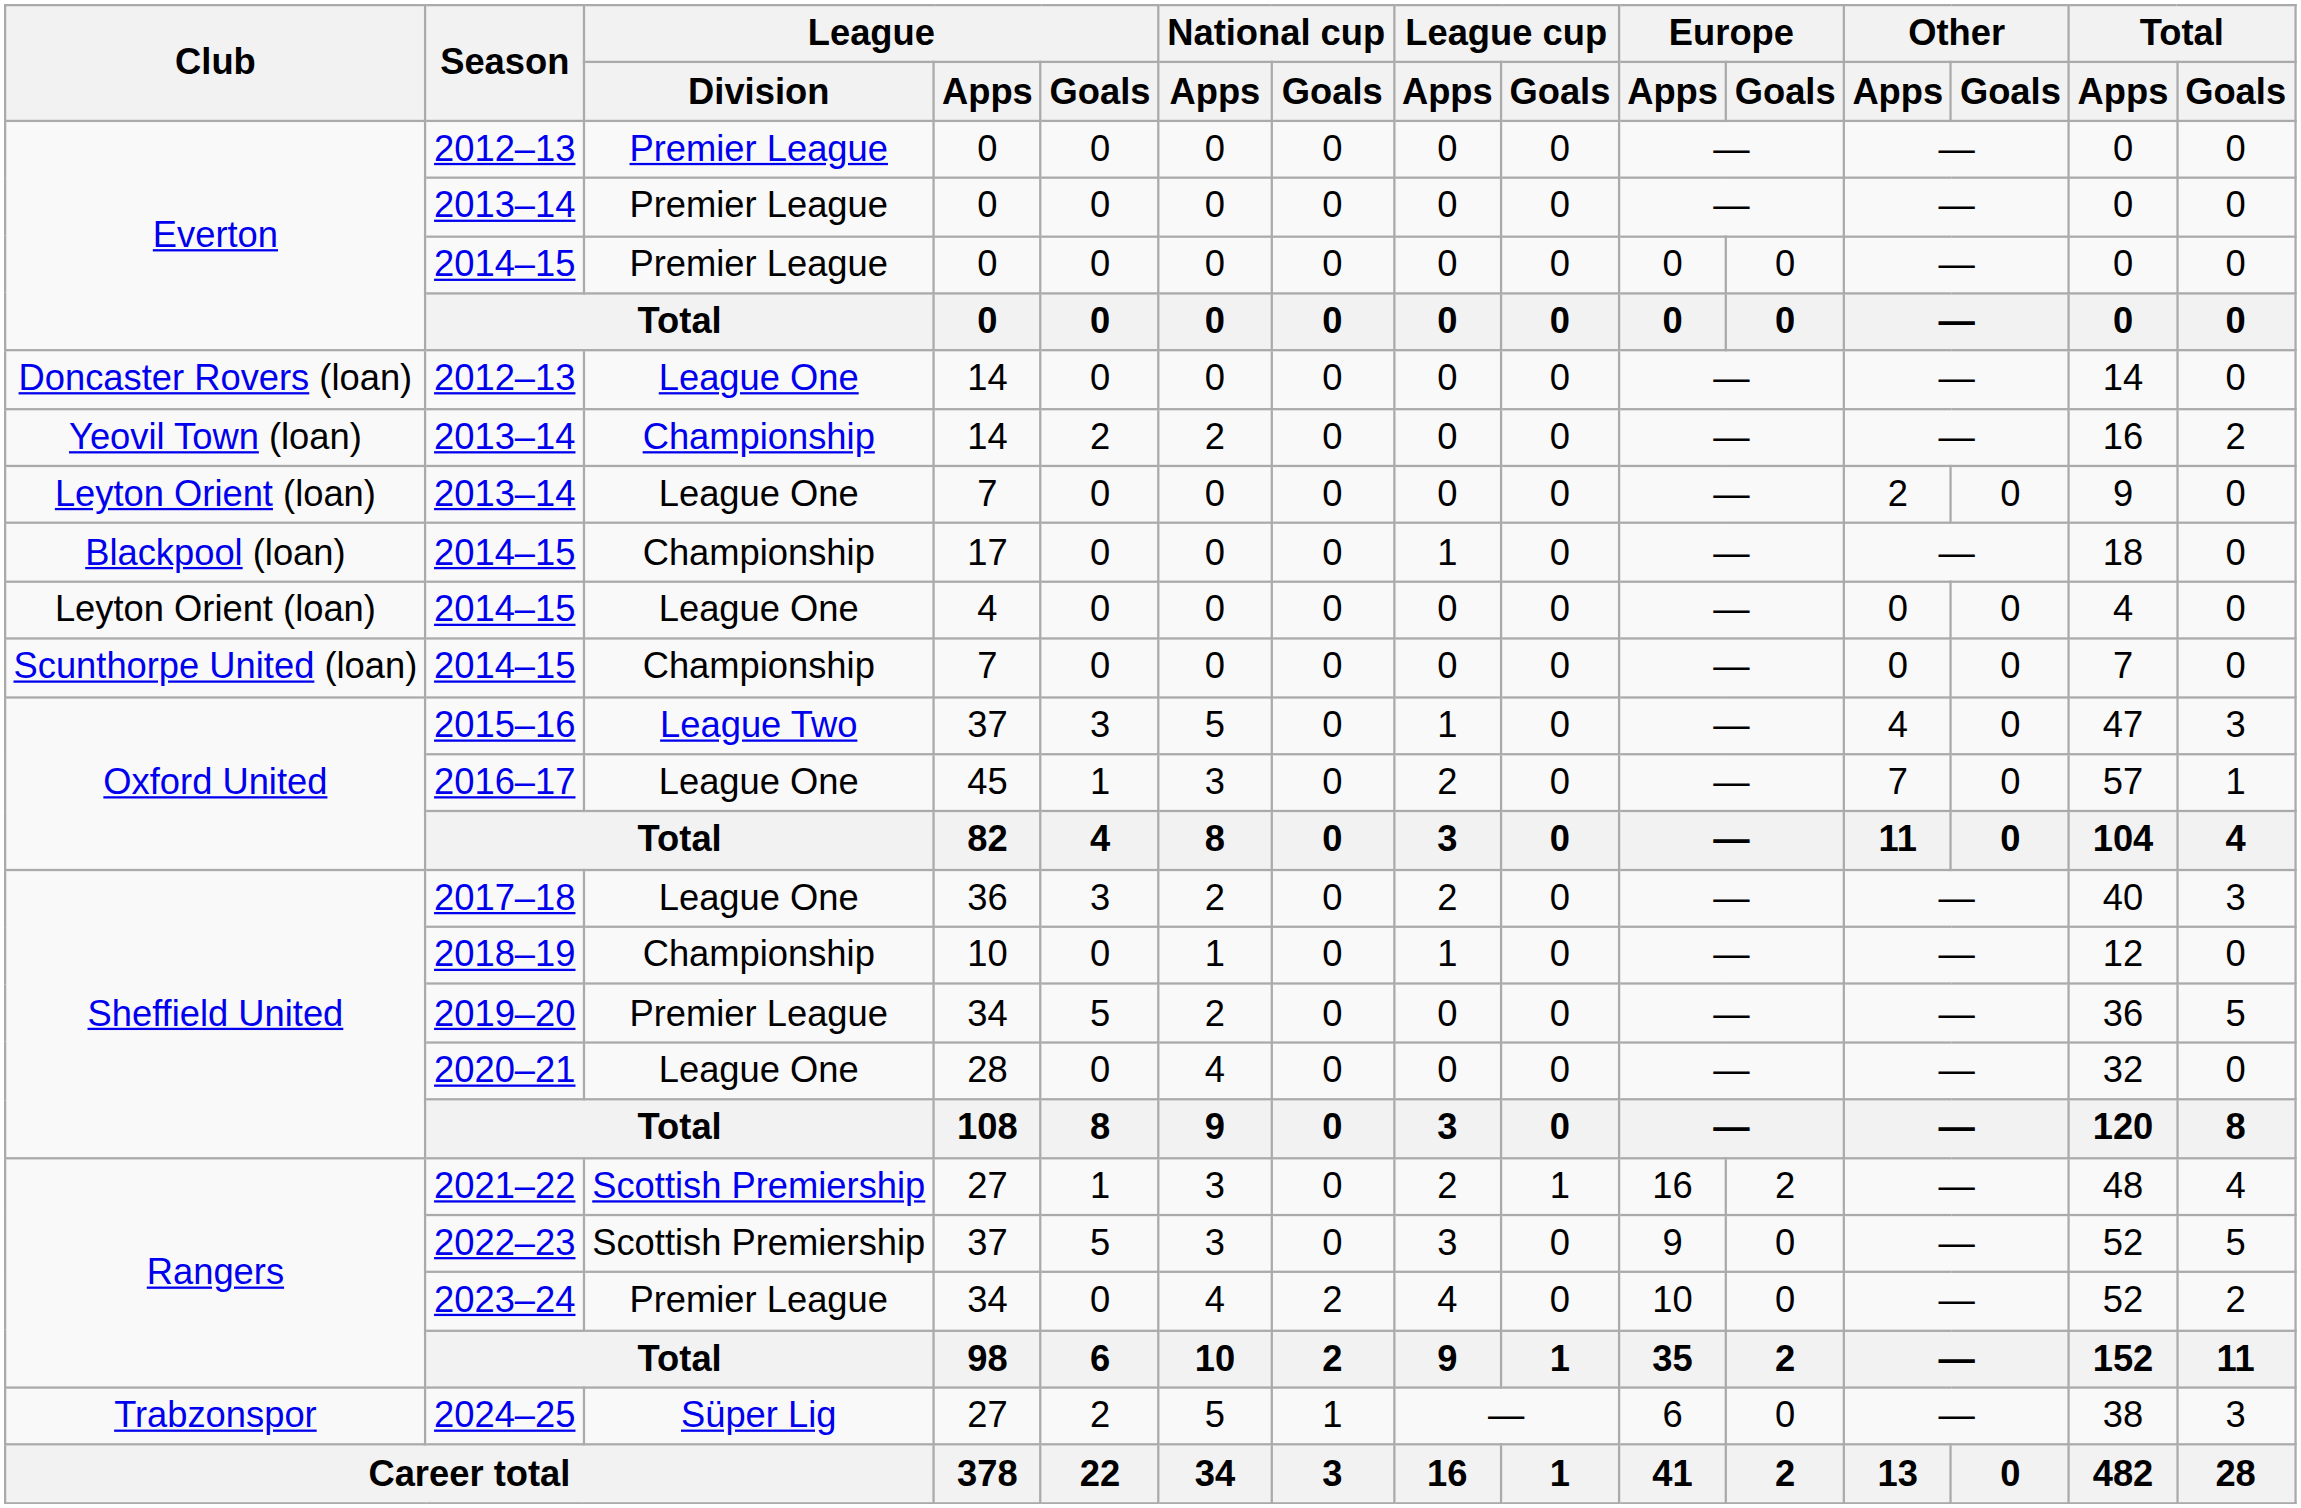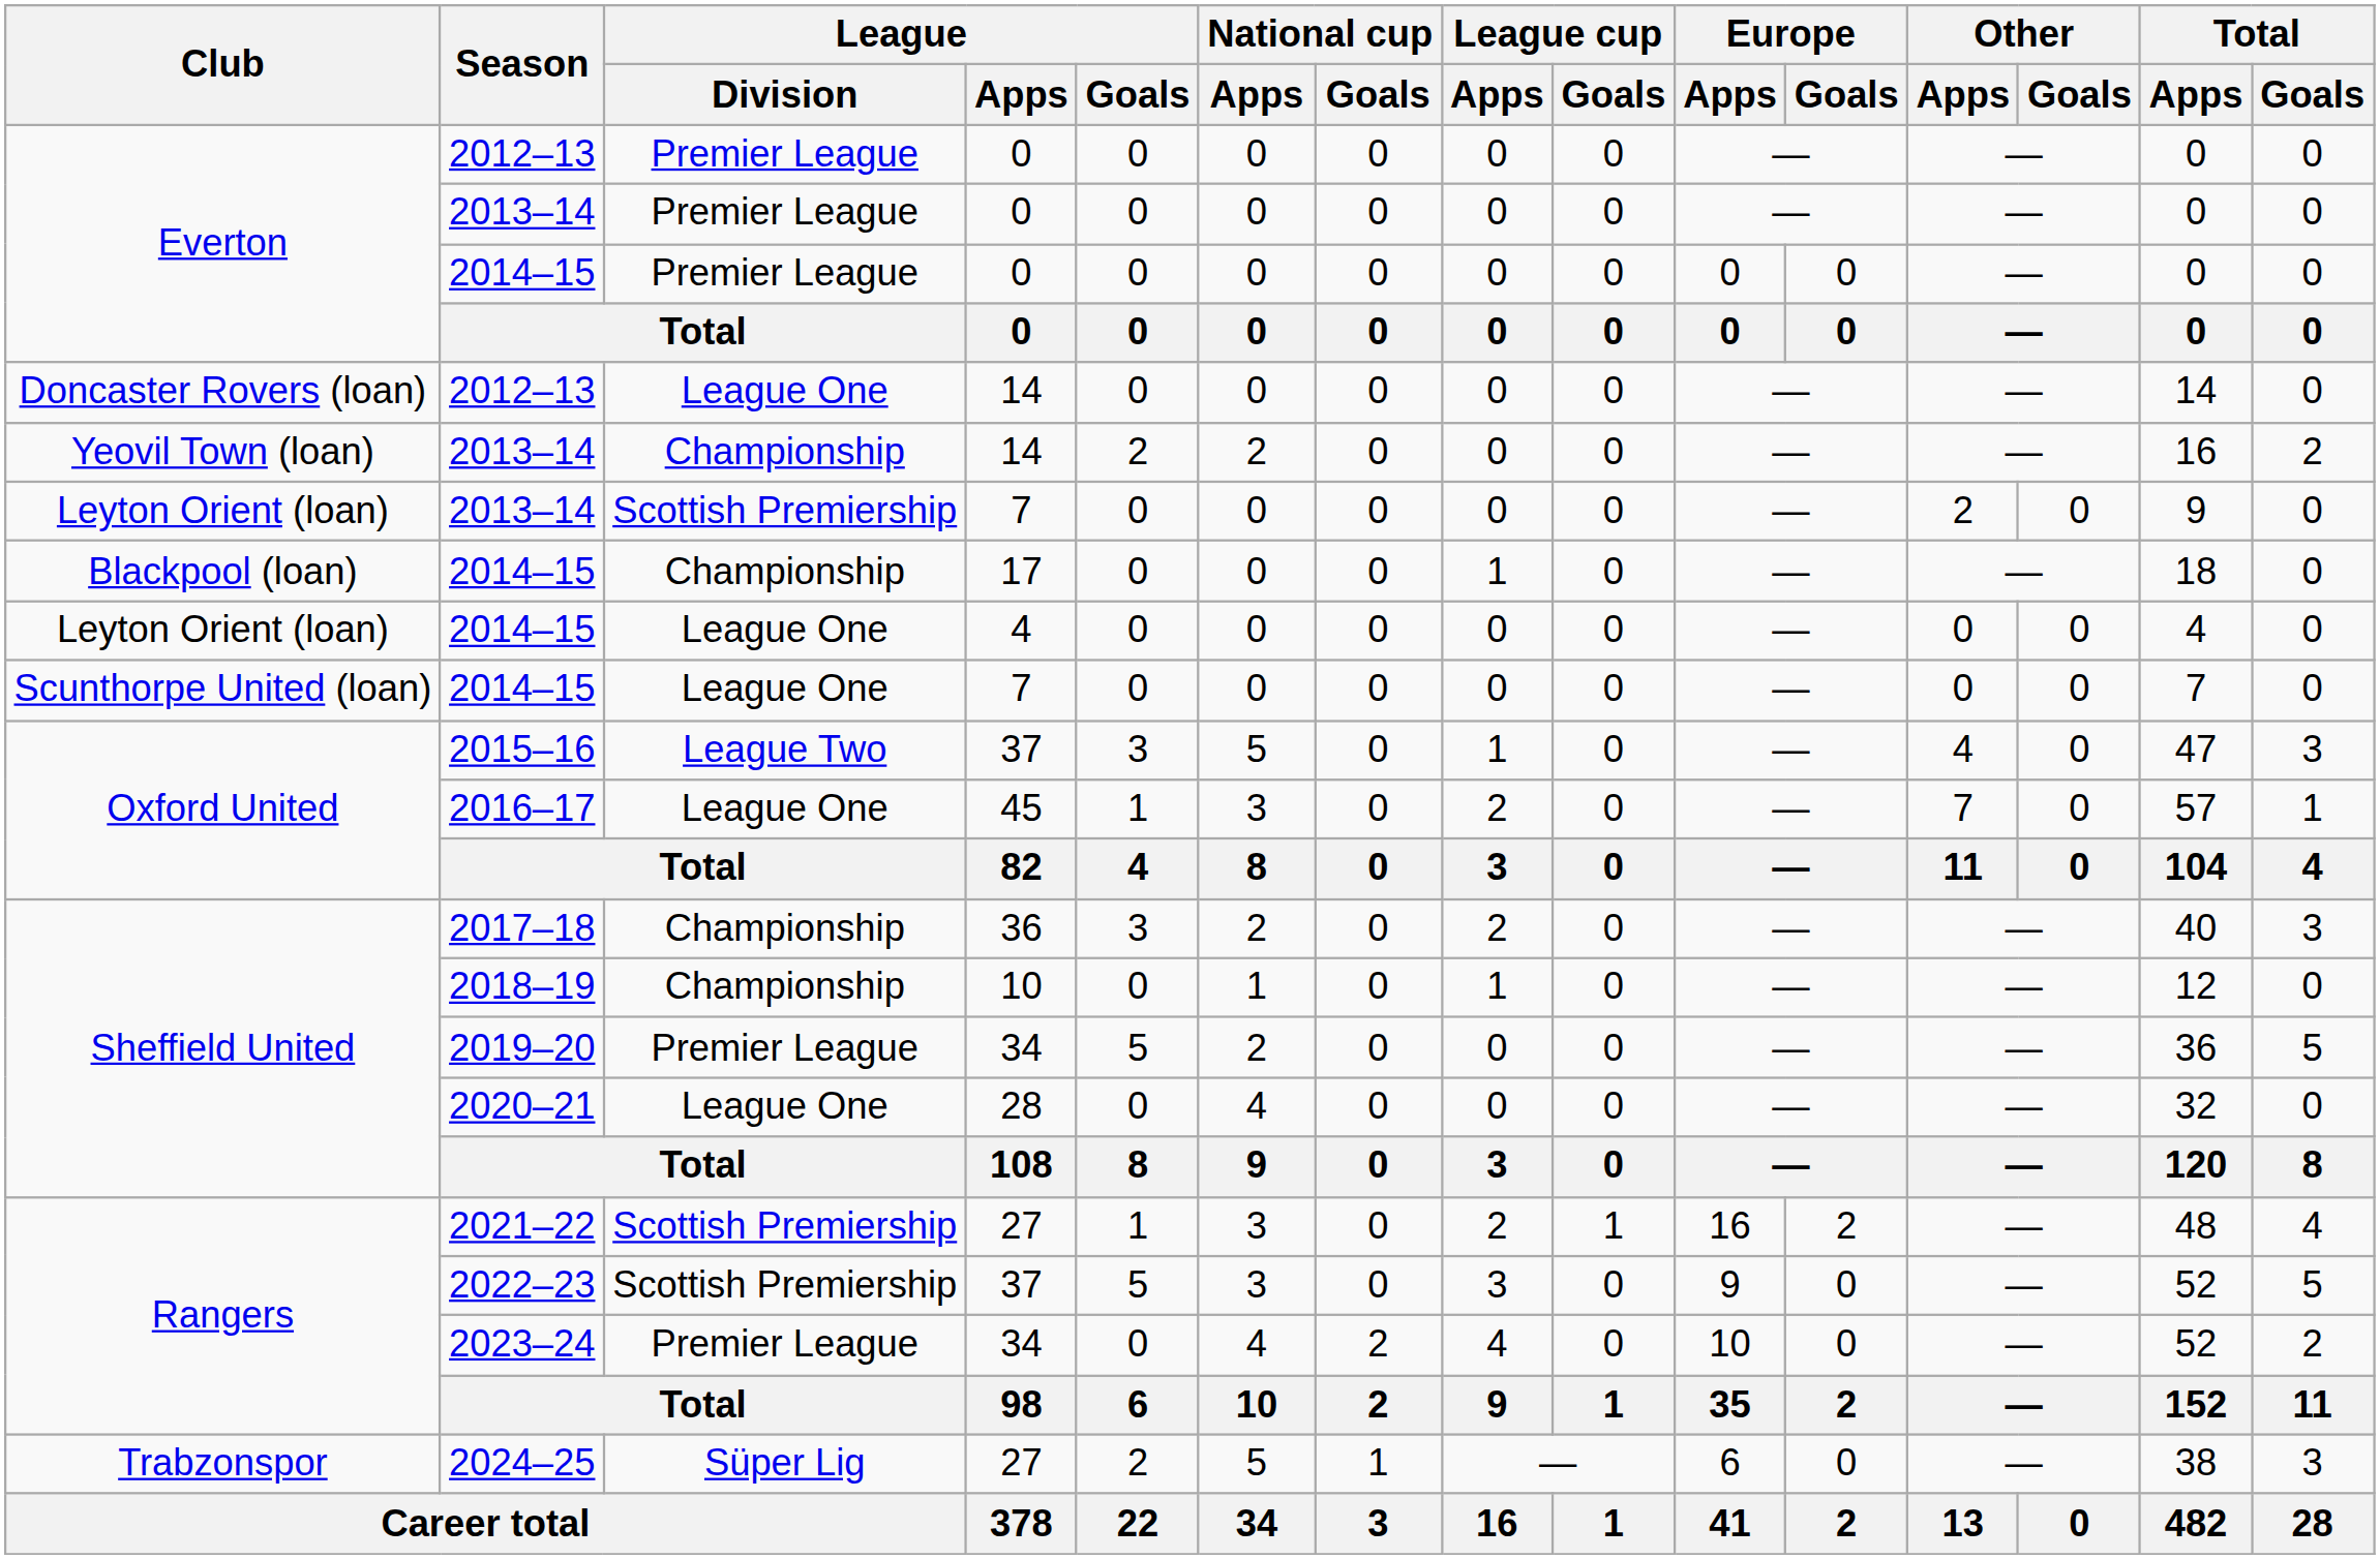 <table class=wikitable style=text-align:center>
 <tr>
 <th rowspan=2>Club</th>
 <th rowspan=2>Season</th>
 <th colspan=3>League</th>
 <th colspan=2>National cup</th>
 <th colspan=2>League cup</th>
 <th colspan=2>Europe</th>
 <th colspan=2>Other</th>
 <th colspan=2>Total</th>
 </tr>
 <tr>
 <th>Division</th>
 <th>Apps</th>
 <th>Goals</th>
 <th>Apps</th>
 <th>Goals</th>
 <th>Apps</th>
 <th>Goals</th>
 <th>Apps</th>
 <th>Goals</th>
 <th>Apps</th>
 <th>Goals</th>
 <th>Apps</th>
 <th>Goals</th>
 </tr>
 <tr>
 <td rowspan=4><a href='#'>Everton</a></td>
 <td><a href='#'>2012–13</a></td>
 <td><a href='#'>Premier League</a></td>
 <td>0</td>
 <td>0</td>
 <td>0</td>
 <td>0</td>
 <td>0</td>
 <td>0</td>
 <td colspan=2>—</td>
 <td colspan=2>—</td>
 <td>0</td>
 <td>0</td>
 </tr>
 <tr>
 <td><a href='#'>2013–14</a></td>
 <td>Premier League</td>
 <td>0</td>
 <td>0</td>
 <td>0</td>
 <td>0</td>
 <td>0</td>
 <td>0</td>
 <td colspan=2>—</td>
 <td colspan=2>—</td>
 <td>0</td>
 <td>0</td>
 </tr>
 <tr>
 <td><a href='#'>2014–15</a></td>
 <td>Premier League</td>
 <td>0</td>
 <td>0</td>
 <td>0</td>
 <td>0</td>
 <td>0</td>
 <td>0</td>
 <td>0</td>
 <td>0</td>
 <td colspan=2>—</td>
 <td>0</td>
 <td>0</td>
 </tr>
 <tr>
 <th colspan=2>Total</th>
 <th>0</th>
 <th>0</th>
 <th>0</th>
 <th>0</th>
 <th>0</th>
 <th>0</th>
 <th>0</th>
 <th>0</th>
 <th colspan=2>—</th>
 <th>0</th>
 <th>0</th>
 </tr>
 <tr>
 <td><a href='#'>Doncaster Rovers</a> (loan)</td>
 <td><a href='#'>2012–13</a></td>
 <td><a href='#'>League One</a></td>
 <td>14</td>
 <td>0</td>
 <td>0</td>
 <td>0</td>
 <td>0</td>
 <td>0</td>
 <td colspan=2>—</td>
 <td colspan=2>—</td>
 <td>14</td>
 <td>0</td>
 </tr>
 <tr>
 <td><a href='#'>Yeovil Town</a> (loan)</td>
 <td><a href='#'>2013–14</a></td>
 <td><a href='#'>Championship</a></td>
 <td>14</td>
 <td>2</td>
 <td>2</td>
 <td>0</td>
 <td>0</td>
 <td>0</td>
 <td colspan=2>—</td>
 <td colspan="2">—</td>
 <td>16</td>
 <td>2</td>
 </tr>
 <tr>
 <td><a href='#'>Leyton Orient</a> (loan)</td>
 <td><a href='#'>2013–14</a></td>
-<td>League One</td>
+<td><a href='#'>Scottish Premiership</a></td>
 <td>7</td>
 <td>0</td>
 <td>0</td>
 <td>0</td>
 <td>0</td>
 <td>0</td>
 <td colspan=2>—</td>
 <td>2</td>
 <td>0</td>
 <td>9</td>
 <td>0</td>
 </tr>
 <tr>
 <td><a href='#'>Blackpool</a> (loan)</td>
 <td><a href='#'>2014–15</a></td>
 <td>Championship</td>
 <td>17</td>
 <td>0</td>
 <td>0</td>
 <td>0</td>
 <td>1</td>
 <td>0</td>
 <td colspan=2>—</td>
 <td colspan="2">—</td>
 <td>18</td>
 <td>0</td>
 </tr>
 <tr>
 <td>Leyton Orient (loan)</td>
 <td><a href='#'>2014–15</a></td>
 <td>League One</td>
 <td>4</td>
 <td>0</td>
 <td>0</td>
 <td>0</td>
 <td>0</td>
 <td>0</td>
 <td colspan=2>—</td>
 <td>0</td>
 <td>0</td>
 <td>4</td>
 <td>0</td>
 </tr>
 <tr>
 <td><a href='#'>Scunthorpe United</a> (loan)</td>
 <td><a href='#'>2014–15</a></td>
-<td>Championship</td>
+<td>League One</td>
 <td>7</td>
 <td>0</td>
 <td>0</td>
 <td>0</td>
 <td>0</td>
 <td>0</td>
 <td colspan=2>—</td>
 <td>0</td>
 <td>0</td>
 <td>7</td>
 <td>0</td>
 </tr>
 <tr>
 <td rowspan=3><a href='#'>Oxford United</a></td>
 <td><a href='#'>2015–16</a></td>
 <td><a href='#'>League Two</a></td>
 <td>37</td>
 <td>3</td>
 <td>5</td>
 <td>0</td>
 <td>1</td>
 <td>0</td>
 <td colspan=2>—</td>
 <td>4</td>
 <td>0</td>
 <td>47</td>
 <td>3</td>
 </tr>
 <tr>
 <td><a href='#'>2016–17</a></td>
 <td>League One</td>
 <td>45</td>
 <td>1</td>
 <td>3</td>
 <td>0</td>
 <td>2</td>
 <td>0</td>
 <td colspan=2>—</td>
 <td>7</td>
 <td>0</td>
 <td>57</td>
 <td>1</td>
 </tr>
 <tr>
 <th colspan=2>Total</th>
 <th>82</th>
 <th>4</th>
 <th>8</th>
 <th>0</th>
 <th>3</th>
 <th>0</th>
 <th colspan=2>—</th>
 <th>11</th>
 <th>0</th>
 <th>104</th>
 <th>4</th>
 </tr>
 <tr>
 <td rowspan=5><a href='#'>Sheffield United</a></td>
 <td><a href='#'>2017–18</a></td>
-<td>League One</td>
+<td>Championship</td>
 <td>36</td>
 <td>3</td>
 <td>2</td>
 <td>0</td>
 <td>2</td>
 <td>0</td>
 <td colspan=2>—</td>
 <td colspan=2>—</td>
 <td>40</td>
 <td>3</td>
 </tr>
 <tr>
 <td><a href='#'>2018–19</a></td>
 <td>Championship</td>
 <td>10</td>
 <td>0</td>
 <td>1</td>
 <td>0</td>
 <td>1</td>
 <td>0</td>
 <td colspan=2>—</td>
 <td colspan=2>—</td>
 <td>12</td>
 <td>0</td>
 </tr>
 <tr>
 <td><a href='#'>2019–20</a></td>
 <td>Premier League</td>
 <td>34</td>
 <td>5</td>
 <td>2</td>
 <td>0</td>
 <td>0</td>
 <td>0</td>
 <td colspan=2>—</td>
 <td colspan=2>—</td>
 <td>36</td>
 <td>5</td>
 </tr>
 <tr>
 <td><a href='#'>2020–21</a></td>
 <td>League One</td>
 <td>28</td>
 <td>0</td>
 <td>4</td>
 <td>0</td>
 <td>0</td>
 <td>0</td>
 <td colspan=2>—</td>
 <td colspan=2>—</td>
 <td>32</td>
 <td>0</td>
 </tr>
 <tr>
 <th colspan=2>Total</th>
 <th>108</th>
 <th>8</th>
 <th>9</th>
 <th>0</th>
 <th>3</th>
 <th>0</th>
 <th colspan=2>—</th>
 <th colspan=2>—</th>
 <th>120</th>
 <th>8</th>
 </tr>
 <tr>
 <td rowspan=4><a href='#'>Rangers</a></td>
 <td><a href='#'>2021–22</a></td>
 <td><a href='#'>Scottish Premiership</a></td>
 <td>27</td>
 <td>1</td>
 <td>3</td>
 <td>0</td>
 <td>2</td>
 <td>1</td>
 <td>16</td>
 <td>2</td>
 <td colspan=2>—</td>
 <td>48</td>
 <td>4</td>
 </tr>
 <tr>
 <td><a href='#'>2022–23</a></td>
 <td>Scottish Premiership</td>
 <td>37</td>
 <td>5</td>
 <td>3</td>
 <td>0</td>
 <td>3</td>
 <td>0</td>
 <td>9</td>
 <td>0</td>
 <td colspan=2>—</td>
 <td>52</td>
 <td>5</td>
 </tr>
 <tr>
 <td><a href='#'>2023–24</a></td>
 <td>Premier League</td>
 <td>34</td>
 <td>0</td>
 <td>4</td>
 <td>2</td>
 <td>4</td>
 <td>0</td>
 <td>10</td>
 <td>0</td>
 <td colspan=2>—</td>
 <td>52</td>
 <td>2</td>
 </tr>
 <tr>
 <th colspan=2>Total</th>
 <th>98</th>
 <th>6</th>
 <th>10</th>
 <th>2</th>
 <th>9</th>
 <th>1</th>
 <th>35</th>
 <th>2</th>
 <th colspan=2>—</th>
 <th>152</th>
 <th>11</th>
 </tr>
 <tr>
 <td><a href='#'>Trabzonspor</a></td>
 <td><a href='#'>2024–25</a></td>
 <td><a href='#'>Süper Lig</a></td>
 <td>27</td>
 <td>2</td>
 <td>5</td>
 <td>1</td>
 <td colspan=2>—</td>
 <td>6</td>
 <td>0</td>
 <td colspan=2>—</td>
 <td>38</td>
 <td>3</td>
 </tr>
 <tr>
 <th colspan=3>Career total</th>
 <th>378</th>
 <th>22</th>
 <th>34</th>
 <th>3</th>
 <th>16</th>
 <th>1</th>
 <th>41</th>
 <th>2</th>
 <th>13</th>
 <th>0</th>
 <th>482</th>
 <th>28</th>
 </tr>
 </table>
